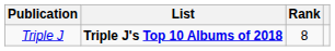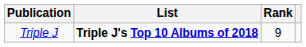 <table class="wikitable plainrowheaders" style="text-align:center;">
 <tr>
 <th>Publication</th>
 <th>List</th>
 <th>Rank</th>
 <th></th>
 </tr>
 <tr>
 <td><em><a href='#'>Triple J</a></em></td>
 <td><strong>Triple J's <a href='#'>Top 10 Albums of 2018</a></strong></td>
-<td>8</td>
+<td>9</td>
 <td></td>
 </tr>
 </table>
